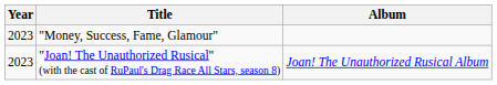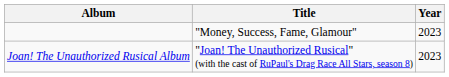 <table class="wikitable">
 <tr>
+<th>Album</th>
+<th>Title</th>
 <th>Year</th>
-<th>Title</th>
-<th>Album</th>
 </tr>
 <tr>
+<td></td>
+<td>"Money, Success, Fame, Glamour" </td>
 <td>2023</td>
-<td>"Money, Success, Fame, Glamour" </td>
-<td></td>
 </tr>
 <tr>
+<td><em><a href='#'>Joan! The Unauthorized Rusical Album</a></em></td>
+<td>"<a href='#'>Joan! The Unauthorized Rusical</a>"<br><small>(with the cast of <a href='#'>RuPaul's Drag Race All Stars, season 8</a>)</small></td>
 <td>2023</td>
-<td>"<a href='#'>Joan! The Unauthorized Rusical</a>"<br><small>(with the cast of <a href='#'>RuPaul's Drag Race All Stars, season 8</a>)</small></td>
-<td><em><a href='#'>Joan! The Unauthorized Rusical Album</a></em></td>
 </tr>
 </table>
